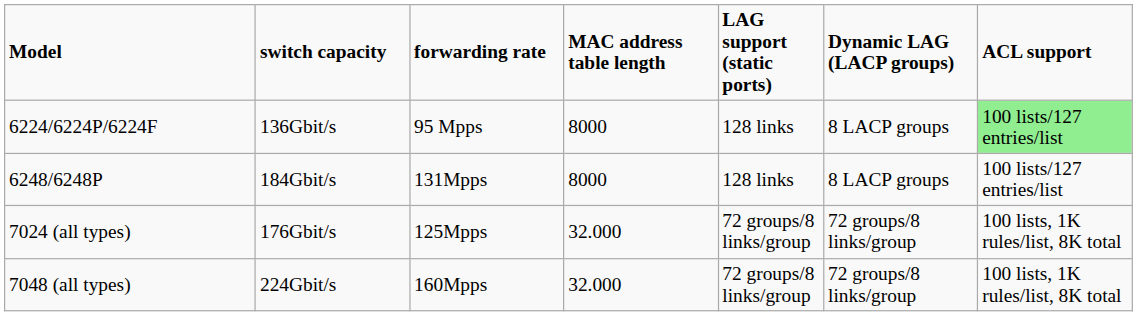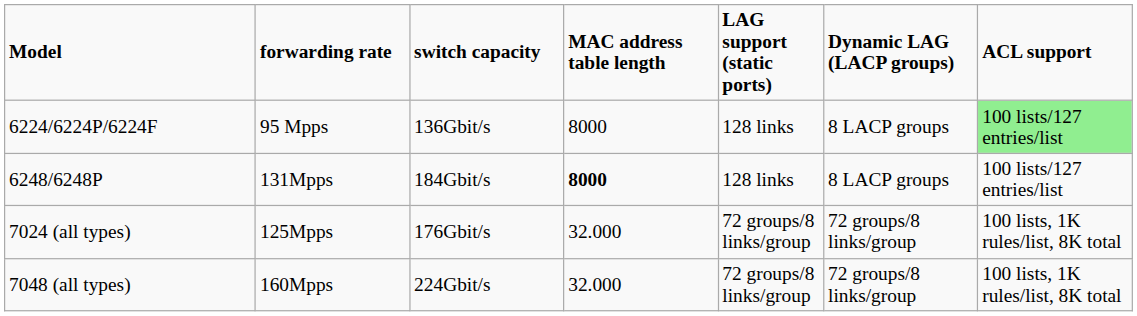 <table class="sortable wikitable">
 <tr>
 <td width="200"><strong>Model</strong></td>
+<td width="120"><strong>forwarding rate</strong></td>
 <td width="120"><strong>switch capacity</strong></td>
-<td width="120"><strong>forwarding rate</strong></td>
 <td width="120"><strong>MAC address table length</strong></td>
 <td width="80"><strong>LAG support (static ports)</strong></td>
 <td width="120"><strong>Dynamic LAG (LACP groups)</strong></td>
 <td width="120"><strong>ACL support</strong></td>
 </tr>
 <tr>
 <td>6224/6224P/6224F</td>
+<td>95 Mpps</td>
 <td>136Gbit/s</td>
-<td>95 Mpps</td>
 <td>8000</td>
 <td>128 links</td>
 <td>8 LACP groups</td>
 <td style="background: lightgreen;">100 lists/127 entries/list</td>
 </tr>
 <tr>
 <td>6248/6248P</td>
+<td>131Mpps</td>
 <td>184Gbit/s</td>
-<td>131Mpps</td>
-<td>8000</td>
+<td><strong>8000</strong></td>
 <td>128 links</td>
 <td>8 LACP groups</td>
 <td>100 lists/127 entries/list</td>
 </tr>
 <tr>
 <td>7024 (all types)</td>
+<td>125Mpps</td>
 <td>176Gbit/s</td>
-<td>125Mpps</td>
 <td>32.000</td>
 <td>72 groups/8 links/group</td>
 <td>72 groups/8 links/group</td>
 <td>100 lists, 1K rules/list, 8K total</td>
 </tr>
 <tr>
 <td>7048 (all types)</td>
+<td>160Mpps</td>
 <td>224Gbit/s</td>
-<td>160Mpps</td>
 <td>32.000</td>
 <td>72 groups/8 links/group</td>
 <td>72 groups/8 links/group</td>
 <td>100 lists, 1K rules/list, 8K total</td>
 </tr>
 </table>
